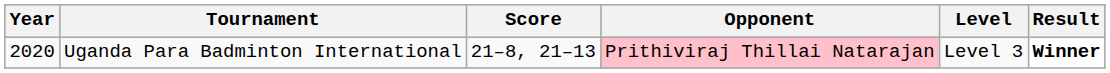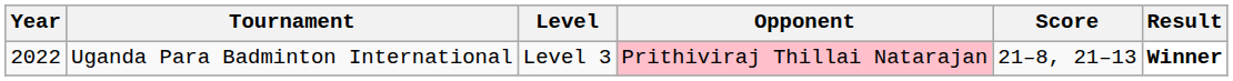 <table class="sortable wikitable" style="font-size: 90%;">
 <tr>
 <th>Year</th>
 <th>Tournament</th>
+<th>Level</th>
+<th>Opponent</th>
 <th>Score</th>
-<th>Opponent</th>
-<th>Level</th>
 <th>Result</th>
 </tr>
 <tr>
-<td align="center">2020</td>
+<td align="center">2022</td>
 <td align="left">Uganda Para Badminton International</td>
+<td align="left">Level 3</td>
+<td align="left" style="background: pink;"> Prithiviraj Thillai Natarajan</td>
 <td align="left">21–8, 21–13</td>
-<td align="left" style="background: pink;"> Prithiviraj Thillai Natarajan</td>
-<td align="left">Level 3</td>
 <td style="text-align:left; background:white"> <strong>Winner</strong></td>
 </tr>
 </table>
